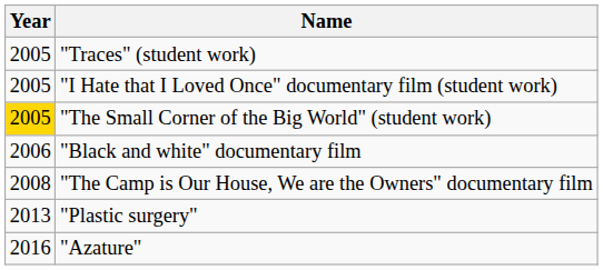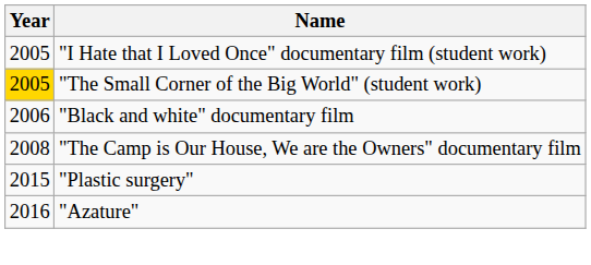 <table class="wikitable">
 <tr>
 <th>Year</th>
 <th>Name</th>
-</tr>
-<tr>
-<td>2005</td>
-<td>"Traces" (student work)</td>
 </tr>
 <tr>
 <td>2005</td>
 <td>"I Hate that I Loved Once" documentary film (student work)</td>
 </tr>
 <tr>
 <td style="background: gold;">2005</td>
 <td>"The Small Corner of the Big World" (student work)</td>
 </tr>
 <tr>
 <td>2006</td>
 <td>"Black and white" documentary film</td>
 </tr>
 <tr>
 <td>2008</td>
 <td>"The Camp is Our House, We are the Owners" documentary film</td>
 </tr>
 <tr>
-<td>2013</td>
+<td>2015</td>
 <td>"Plastic surgery"</td>
 </tr>
 <tr>
 <td>2016</td>
 <td>"Azature"</td>
 </tr>
 </table>
